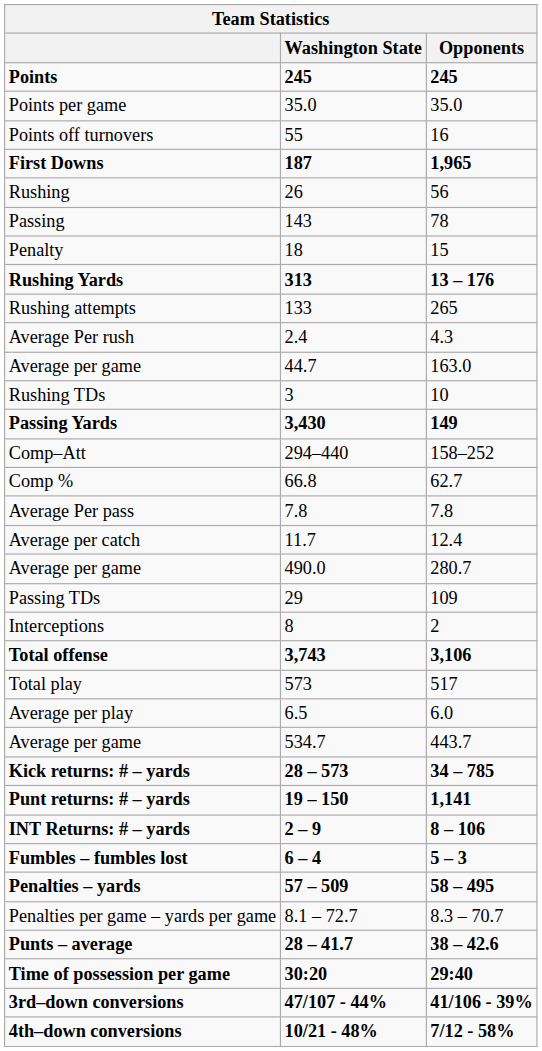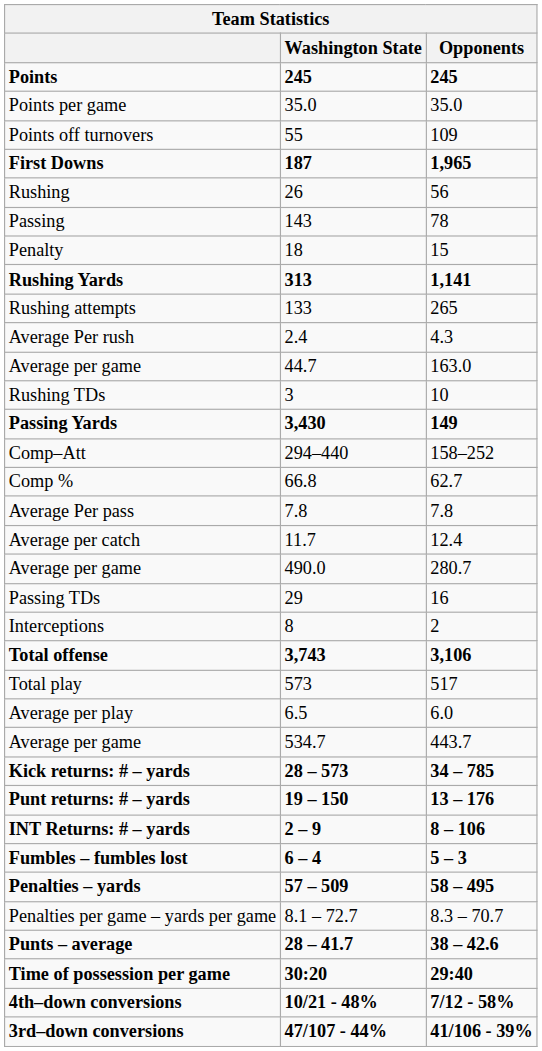 <table class="wikitable collapsible collapsed">
 <tr>
 <th colspan="3">Team Statistics </th>
 </tr>
 <tr>
 <th> </th>
 <th>Washington State</th>
 <th>Opponents</th>
 </tr>
 <tr>
 <td><strong>Points</strong></td>
 <td><strong>245</strong></td>
 <td><strong>245</strong></td>
 </tr>
 <tr>
 <td>Points per game</td>
 <td>35.0</td>
 <td>35.0</td>
 </tr>
 <tr>
 <td>Points off turnovers</td>
 <td>55</td>
-<td>16</td>
+<td>109</td>
 </tr>
 <tr>
 <td><strong>First Downs</strong></td>
 <td><strong>187</strong></td>
 <td><strong>1,965</strong></td>
 </tr>
 <tr>
 <td>Rushing</td>
 <td>26</td>
 <td>56</td>
 </tr>
 <tr>
 <td>Passing</td>
 <td>143</td>
 <td>78</td>
 </tr>
 <tr>
 <td>Penalty</td>
 <td>18</td>
 <td>15</td>
 </tr>
 <tr>
 <td><strong>Rushing Yards</strong></td>
 <td><strong>313</strong></td>
-<td><strong>13 – 176</strong></td>
+<td><strong>1,141</strong></td>
 </tr>
 <tr>
 <td>Rushing attempts</td>
 <td>133</td>
 <td>265</td>
 </tr>
 <tr>
 <td>Average Per rush</td>
 <td>2.4</td>
 <td>4.3</td>
 </tr>
 <tr>
 <td>Average per game</td>
 <td>44.7</td>
 <td>163.0</td>
 </tr>
 <tr>
 <td>Rushing TDs</td>
 <td>3</td>
 <td>10</td>
 </tr>
 <tr>
 <td><strong>Passing Yards</strong></td>
 <td><strong>3,430</strong></td>
 <td><strong>149</strong></td>
 </tr>
 <tr>
 <td>Comp–Att</td>
 <td>294–440</td>
 <td>158–252</td>
 </tr>
 <tr>
 <td>Comp %</td>
 <td>66.8</td>
 <td>62.7</td>
 </tr>
 <tr>
 <td>Average Per pass</td>
 <td>7.8</td>
 <td>7.8</td>
 </tr>
 <tr>
 <td>Average per catch</td>
 <td>11.7</td>
 <td>12.4</td>
 </tr>
 <tr>
 <td>Average per game</td>
 <td>490.0</td>
 <td>280.7</td>
 </tr>
 <tr>
 <td>Passing TDs</td>
 <td>29</td>
-<td>109</td>
+<td>16</td>
 </tr>
 <tr>
 <td>Interceptions</td>
 <td>8</td>
 <td>2</td>
 </tr>
 <tr>
 <td><strong>Total offense</strong></td>
 <td><strong>3,743</strong></td>
 <td><strong>3,106</strong></td>
 </tr>
 <tr>
 <td>Total play</td>
 <td>573</td>
 <td>517</td>
 </tr>
 <tr>
 <td>Average per play</td>
 <td>6.5</td>
 <td>6.0</td>
 </tr>
 <tr>
 <td>Average per game</td>
 <td>534.7</td>
 <td>443.7</td>
 </tr>
 <tr>
 <td><strong>Kick returns: # – yards</strong></td>
 <td><strong>28 – 573</strong></td>
 <td><strong>34 – 785</strong></td>
 </tr>
 <tr>
 <td><strong>Punt returns: # – yards</strong></td>
 <td><strong>19 – 150</strong></td>
-<td><strong>1,141</strong></td>
+<td><strong>13 – 176</strong></td>
 </tr>
 <tr>
 <td><strong>INT Returns: # – yards</strong></td>
 <td><strong>2 – 9</strong></td>
 <td><strong>8 – 106</strong></td>
 </tr>
 <tr>
 <td><strong>Fumbles – fumbles lost</strong></td>
 <td><strong>6 – 4</strong></td>
 <td><strong>5 – 3</strong></td>
 </tr>
 <tr>
 <td><strong>Penalties – yards</strong></td>
 <td><strong>57 – 509</strong></td>
 <td><strong>58 – 495</strong></td>
 </tr>
 <tr>
 <td>Penalties per game – yards per game</td>
 <td>8.1 – 72.7</td>
 <td>8.3 – 70.7</td>
 </tr>
 <tr>
 <td><strong>Punts – average</strong></td>
 <td><strong>28 – 41.7</strong></td>
 <td><strong>38 – 42.6</strong></td>
 </tr>
 <tr>
 <td><strong>Time of possession per game</strong></td>
 <td><strong>30:20</strong></td>
 <td><strong>29:40</strong></td>
 </tr>
 <tr>
+<td><strong>4th–down conversions</strong></td>
+<td><strong>10/21 - 48%</strong></td>
+<td><strong>7/12 - 58%</strong></td>
+</tr>
+<tr>
 <td><strong>3rd–down conversions</strong></td>
 <td><strong>47/107 - 44%</strong></td>
 <td><strong>41/106 - 39%</strong></td>
 </tr>
-<tr>
-<td><strong>4th–down conversions</strong></td>
-<td><strong>10/21 - 48%</strong></td>
-<td><strong>7/12 - 58%</strong></td>
-</tr>
 </table>
